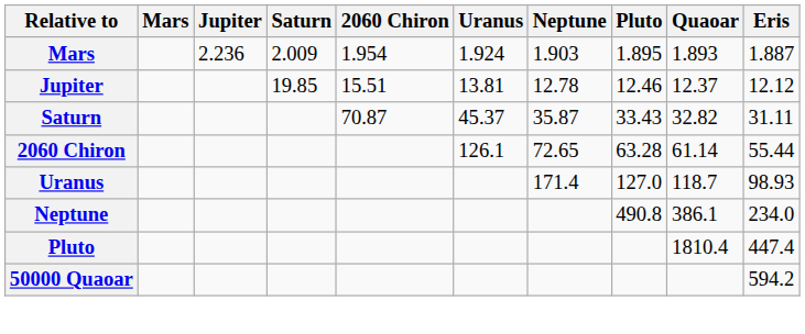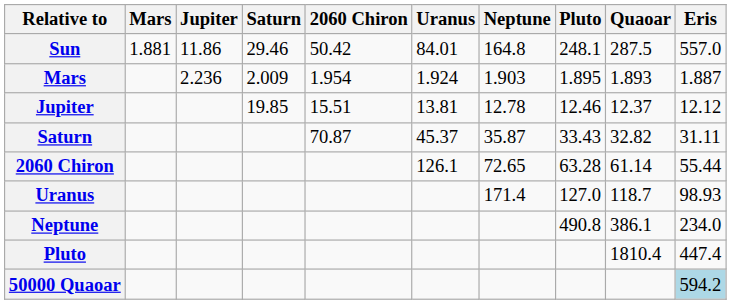 <table class="wikitable sortable">
 <tr>
 <th>Relative to</th>
 <th>Mars</th>
 <th>Jupiter</th>
 <th>Saturn</th>
 <th>2060 Chiron</th>
 <th>Uranus</th>
 <th>Neptune</th>
 <th>Pluto</th>
 <th>Quaoar</th>
 <th>Eris</th>
+</tr>
+<tr>
+<th><a href='#'>Sun</a></th>
+<td>1.881</td>
+<td>11.86</td>
+<td>29.46</td>
+<td>50.42</td>
+<td>84.01</td>
+<td>164.8</td>
+<td>248.1</td>
+<td>287.5</td>
+<td>557.0</td>
 </tr>
 <tr>
 <th><a href='#'>Mars</a></th>
 <td></td>
 <td>2.236</td>
 <td>2.009</td>
 <td>1.954</td>
 <td>1.924</td>
 <td>1.903</td>
 <td>1.895</td>
 <td>1.893</td>
 <td>1.887</td>
 </tr>
 <tr>
 <th><a href='#'>Jupiter</a></th>
 <td></td>
 <td></td>
 <td>19.85</td>
 <td>15.51</td>
 <td>13.81</td>
 <td>12.78</td>
 <td>12.46</td>
 <td>12.37</td>
 <td>12.12</td>
 </tr>
 <tr>
 <th><a href='#'>Saturn</a></th>
 <td></td>
 <td></td>
 <td></td>
 <td>70.87</td>
 <td>45.37</td>
 <td>35.87</td>
 <td>33.43</td>
 <td>32.82</td>
 <td>31.11</td>
 </tr>
 <tr>
 <th><a href='#'>2060 Chiron</a></th>
 <td></td>
 <td></td>
 <td></td>
 <td></td>
 <td>126.1</td>
 <td>72.65</td>
 <td>63.28</td>
 <td>61.14</td>
 <td>55.44</td>
 </tr>
 <tr>
 <th><a href='#'>Uranus</a></th>
 <td></td>
 <td></td>
 <td></td>
 <td></td>
 <td></td>
 <td>171.4</td>
 <td>127.0</td>
 <td>118.7</td>
 <td>98.93</td>
 </tr>
 <tr>
 <th><a href='#'>Neptune</a></th>
 <td></td>
 <td></td>
 <td></td>
 <td></td>
 <td></td>
 <td></td>
 <td>490.8</td>
 <td>386.1</td>
 <td>234.0</td>
 </tr>
 <tr>
 <th><a href='#'>Pluto</a></th>
 <td></td>
 <td></td>
 <td></td>
 <td></td>
 <td></td>
 <td></td>
 <td></td>
 <td>1810.4</td>
 <td>447.4</td>
 </tr>
 <tr>
 <th><a href='#'>50000 Quaoar</a></th>
 <td></td>
 <td></td>
 <td></td>
 <td></td>
 <td></td>
 <td></td>
 <td></td>
 <td></td>
-<td>594.2</td>
+<td style="background: lightblue;">594.2</td>
 </tr>
 </table>
